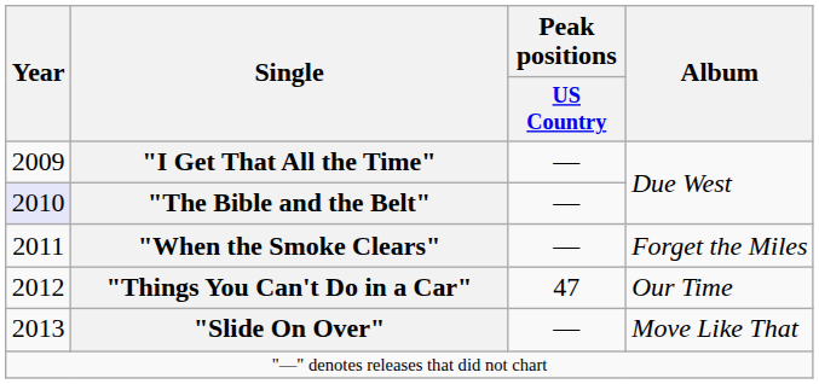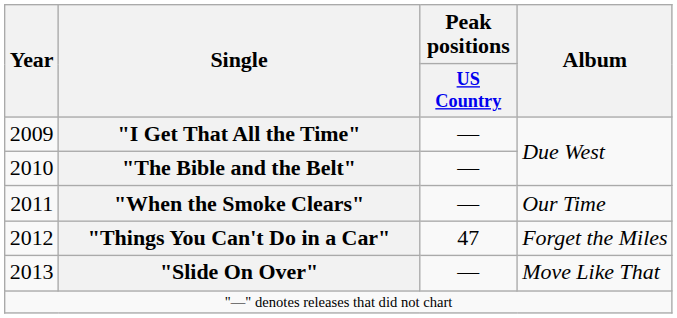 <table class="wikitable plainrowheaders" style="text-align:center;">
 <tr>
 <th rowspan="2">Year</th>
 <th rowspan="2" style="width:16em;">Single</th>
 <th>Peak positions</th>
 <th rowspan="2">Album</th>
 </tr>
 <tr style="font-size:smaller;">
 <th style="width:65px;"><a href='#'>US Country</a></th>
 </tr>
 <tr>
 <td>2009</td>
 <th scope="row">"I Get That All the Time"</th>
 <td>—</td>
 <td style="text-align:left;" rowspan="2"><em>Due West</em></td>
 </tr>
 <tr>
-<td style="background: lavender;">2010</td>
+<td>2010</td>
 <th scope="row">"The Bible and the Belt"</th>
 <td>—</td>
 </tr>
 <tr>
 <td>2011</td>
 <th scope="row">"When the Smoke Clears"</th>
 <td>—</td>
-<td style="text-align:left;"><em>Forget the Miles</em></td>
+<td style="text-align:left;"><em>Our Time</em></td>
 </tr>
 <tr>
 <td>2012</td>
 <th scope="row">"Things You Can't Do in a Car"</th>
 <td>47</td>
-<td style="text-align:left;"><em>Our Time</em></td>
+<td style="text-align:left;"><em>Forget the Miles</em></td>
 </tr>
 <tr>
 <td>2013</td>
 <th scope="row">"Slide On Over"</th>
 <td>—</td>
 <td style="text-align:left;"><em>Move Like That</em></td>
 </tr>
 <tr>
 <td colspan="4" style="font-size:8pt">"—" denotes releases that did not chart</td>
 </tr>
 </table>
